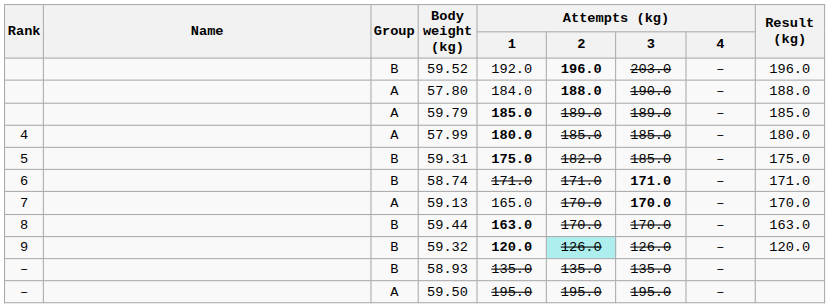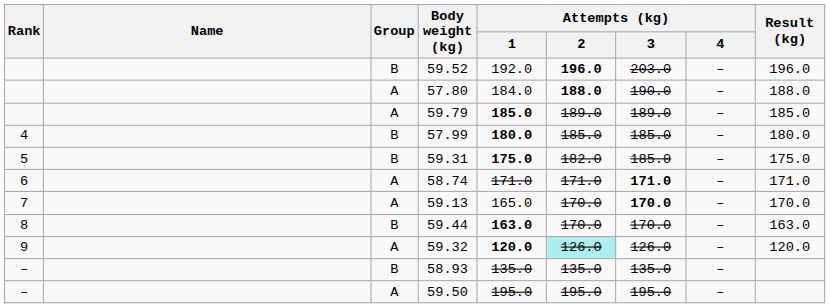 <table class="wikitable" style="text-align:center;">
 <tr>
 <th rowspan=2>Rank</th>
 <th rowspan=2 width=305>Name</th>
 <th rowspan=2 width=20>Group</th>
 <th rowspan=2 width=50>Body weight (kg)</th>
 <th colspan=4>Attempts (kg)</th>
 <th rowspan=2 width=60>Result (kg)</th>
 </tr>
 <tr>
 <th width=60>1</th>
 <th width=60>2</th>
 <th width=60>3</th>
 <th width=60>4</th>
 </tr>
 <tr>
 <td></td>
 <td align=left></td>
 <td>B</td>
 <td>59.52</td>
 <td>192.0</td>
 <td><strong>196.0</strong></td>
 <td><s>203.0</s></td>
 <td>–</td>
 <td>196.0</td>
 </tr>
 <tr>
 <td></td>
 <td align=left></td>
 <td>A</td>
 <td>57.80</td>
 <td>184.0</td>
 <td><strong>188.0</strong></td>
 <td><s>190.0</s></td>
 <td>–</td>
 <td>188.0</td>
 </tr>
 <tr>
 <td></td>
 <td align=left></td>
 <td>A</td>
 <td>59.79</td>
 <td><strong>185.0</strong></td>
 <td><s>189.0</s></td>
 <td><s>189.0</s></td>
 <td>–</td>
 <td>185.0</td>
 </tr>
 <tr>
 <td>4</td>
 <td align=left></td>
-<td>A</td>
+<td>B</td>
 <td>57.99</td>
 <td><strong>180.0</strong></td>
 <td><s>185.0</s></td>
 <td><s>185.0</s></td>
 <td>–</td>
 <td>180.0</td>
 </tr>
 <tr>
 <td>5</td>
 <td align=left></td>
 <td>B</td>
 <td>59.31</td>
 <td><strong>175.0</strong></td>
 <td><s>182.0</s></td>
 <td><s>185.0</s></td>
 <td>–</td>
 <td>175.0</td>
 </tr>
 <tr>
 <td>6</td>
 <td align=left></td>
-<td>B</td>
+<td>A</td>
 <td>58.74</td>
 <td><s>171.0</s></td>
 <td><s>171.0</s></td>
 <td><strong>171.0</strong></td>
 <td>–</td>
 <td>171.0</td>
 </tr>
 <tr>
 <td>7</td>
 <td align=left></td>
 <td>A</td>
 <td>59.13</td>
 <td>165.0</td>
 <td><s>170.0</s></td>
 <td><strong>170.0</strong></td>
 <td>–</td>
 <td>170.0</td>
 </tr>
 <tr>
 <td>8</td>
 <td align=left></td>
 <td>B</td>
 <td>59.44</td>
 <td><strong>163.0</strong></td>
 <td><s>170.0</s></td>
 <td><s>170.0</s></td>
 <td>–</td>
 <td>163.0</td>
 </tr>
 <tr>
 <td>9</td>
 <td align=left></td>
-<td>B</td>
+<td>A</td>
 <td>59.32</td>
 <td><strong>120.0</strong></td>
 <td style="background: paleturquoise;"><s>126.0</s></td>
 <td><s>126.0</s></td>
 <td>–</td>
 <td>120.0</td>
 </tr>
 <tr>
 <td>–</td>
 <td align=left></td>
 <td>B</td>
 <td>58.93</td>
 <td><s>135.0</s></td>
 <td><s>135.0</s></td>
 <td><s>135.0</s></td>
 <td>–</td>
 <td></td>
 </tr>
 <tr>
 <td>–</td>
 <td align=left></td>
 <td>A</td>
 <td>59.50</td>
 <td><s>195.0</s></td>
 <td><s>195.0</s></td>
 <td><s>195.0</s></td>
 <td>–</td>
 <td></td>
 </tr>
 </table>
